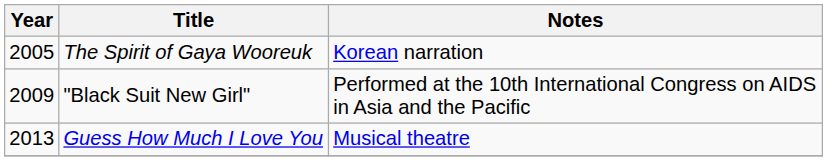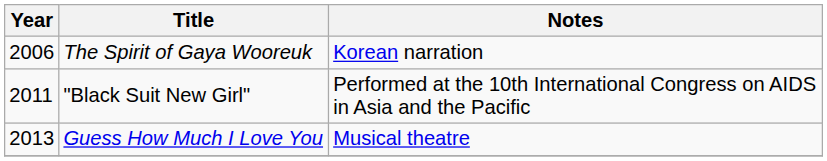 <table class="wikitable" style="width:650px">
 <tr>
 <th width=10>Year</th>
 <th>Title</th>
 <th>Notes</th>
 </tr>
 <tr>
-<td>2005</td>
+<td>2006</td>
 <td><em>The Spirit of Gaya Wooreuk</em> </td>
 <td><a href='#'>Korean</a> narration</td>
 </tr>
 <tr>
-<td>2009</td>
+<td>2011</td>
 <td>"Black Suit New Girl" </td>
 <td>Performed at the 10th International Congress on AIDS <br> in Asia and the Pacific</td>
 </tr>
 <tr>
 <td>2013</td>
 <td><em><a href='#'>Guess How Much I Love You</a></em></td>
 <td><a href='#'>Musical theatre</a></td>
 </tr>
 <tr>
 </tr>
 </table>
